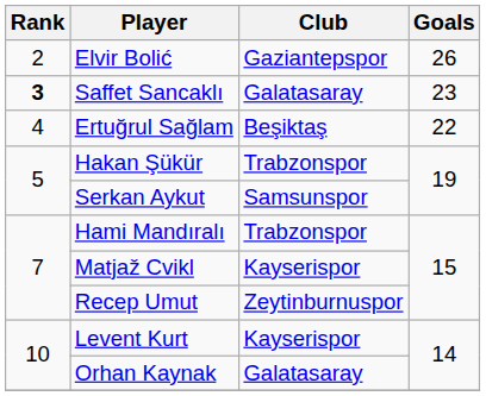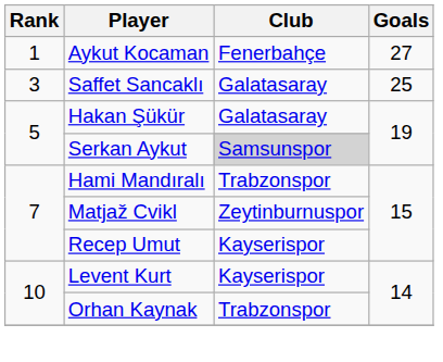 <table class="wikitable" style="text-align:left">
 <tr>
 <th>Rank</th>
 <th>Player</th>
 <th>Club</th>
 <th>Goals</th>
 </tr>
 <tr>
-<td align=center>2</td>
-<td> <a href='#'>Elvir Bolić</a></td>
-<td><a href='#'>Gaziantepspor</a></td>
-<td align=center>26</td>
+<td align=center>1</td>
+<td> <a href='#'>Aykut Kocaman</a></td>
+<td><a href='#'>Fenerbahçe</a></td>
+<td align=center>27</td>
 </tr>
 <tr>
-<td align=center><strong>3</strong></td>
+<td align=center>3</td>
 <td> <a href='#'>Saffet Sancaklı</a></td>
 <td><a href='#'>Galatasaray</a></td>
-<td align=center>23</td>
-</tr>
-<tr>
-<td align=center>4</td>
-<td> <a href='#'>Ertuğrul Sağlam</a></td>
-<td><a href='#'>Beşiktaş</a></td>
-<td align=center>22</td>
+<td align=center>25</td>
 </tr>
 <tr>
 <td rowspan="2" align=center>5</td>
 <td> <a href='#'>Hakan Şükür</a></td>
-<td><a href='#'>Trabzonspor</a></td>
+<td><a href='#'>Galatasaray</a></td>
 <td rowspan="2" align=center>19</td>
 </tr>
 <tr>
 <td> <a href='#'>Serkan Aykut</a></td>
-<td><a href='#'>Samsunspor</a></td>
+<td style="background: lightgrey;"><a href='#'>Samsunspor</a></td>
 </tr>
 <tr>
 <td rowspan="3" align=center>7</td>
 <td> <a href='#'>Hami Mandıralı</a></td>
 <td><a href='#'>Trabzonspor</a></td>
 <td rowspan="3" align=center>15</td>
 </tr>
 <tr>
 <td> <a href='#'>Matjaž Cvikl</a></td>
-<td><a href='#'>Kayserispor</a></td>
+<td><a href='#'>Zeytinburnuspor</a></td>
 </tr>
 <tr>
 <td> <a href='#'>Recep Umut</a></td>
-<td><a href='#'>Zeytinburnuspor</a></td>
+<td><a href='#'>Kayserispor</a></td>
 </tr>
 <tr>
 <td rowspan="2" align=center>10</td>
 <td> <a href='#'>Levent Kurt</a></td>
 <td><a href='#'>Kayserispor</a></td>
 <td rowspan="2" align=center>14</td>
 </tr>
 <tr>
 <td> <a href='#'>Orhan Kaynak</a></td>
-<td><a href='#'>Galatasaray</a></td>
+<td><a href='#'>Trabzonspor</a></td>
 </tr>
 <tr>
 </tr>
 </table>
